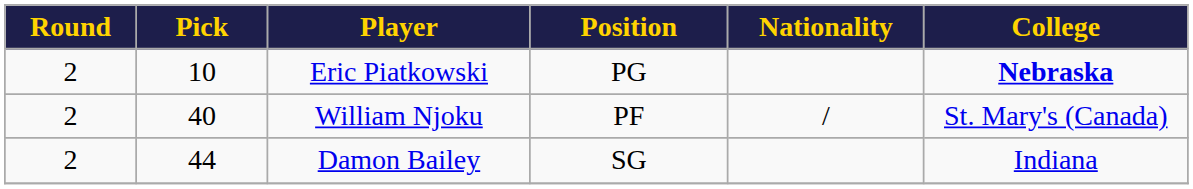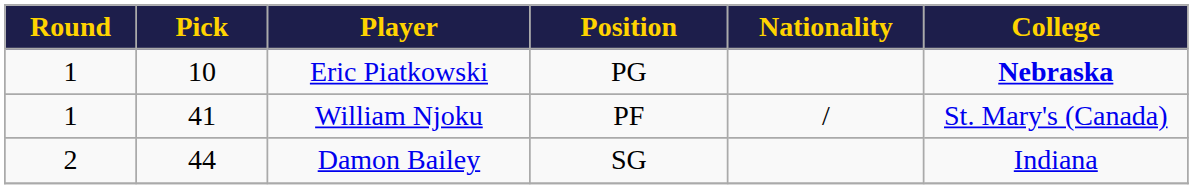 <table class="wikitable sortable sortable">
 <tr>
 <th style="background:#1D1E4B; color:#FFD300" width="10%">Round</th>
 <th style="background:#1D1E4B; color:#FFD300" width="10%">Pick</th>
 <th style="background:#1D1E4B; color:#FFD300" width="20%">Player</th>
 <th style="background:#1D1E4B; color:#FFD300" width="15%">Position</th>
 <th style="background:#1D1E4B; color:#FFD300" width="15%">Nationality</th>
 <th style="background:#1D1E4B; color:#FFD300" width="20%">College</th>
 </tr>
 <tr align="center" bgcolor="">
-<td>2</td>
+<td>1</td>
 <td>10</td>
 <td><a href='#'>Eric Piatkowski</a></td>
 <td>PG</td>
 <td></td>
 <td><strong><a href='#'>Nebraska</a></strong></td>
 </tr>
 <tr align="center" bgcolor="">
-<td>2</td>
-<td>40</td>
+<td>1</td>
+<td>41</td>
 <td><a href='#'>William Njoku</a></td>
 <td>PF</td>
 <td>/</td>
 <td><a href='#'>St. Mary's (Canada)</a></td>
 </tr>
 <tr align="center" bgcolor="">
 <td>2</td>
 <td>44</td>
 <td><a href='#'>Damon Bailey</a></td>
 <td>SG</td>
 <td></td>
 <td><a href='#'>Indiana</a></td>
 </tr>
 <tr align="center" bgcolor="">
 </tr>
 </table>
